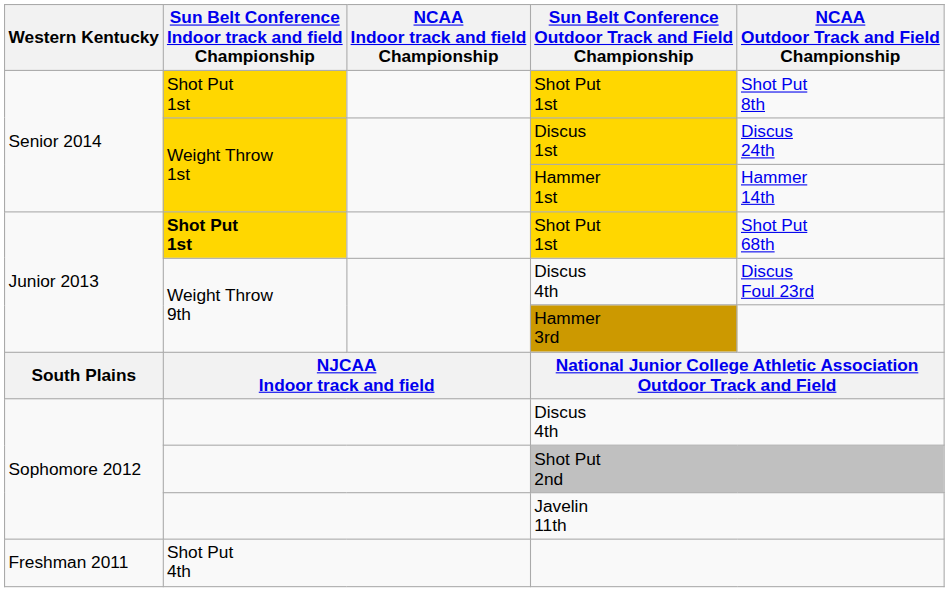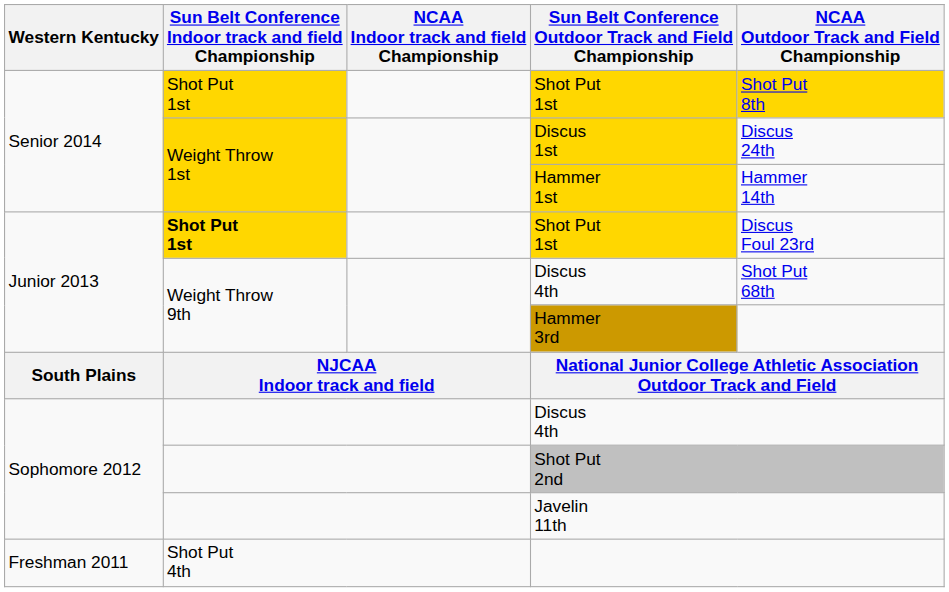 <table class="wikitable sortable">
 <tr>
 <th>Western Kentucky</th>
 <th><a href='#'>Sun Belt Conference</a> <br><a href='#'>Indoor track and field</a><br>Championship</th>
 <th><a href='#'>NCAA</a><br> <a href='#'>Indoor track and field</a><br>Championship</th>
 <th><a href='#'>Sun Belt Conference</a> <br><a href='#'>Outdoor Track and Field</a><br>Championship</th>
 <th><a href='#'>NCAA</a><br> <a href='#'>Outdoor Track and Field</a><br>Championship</th>
 </tr>
 <tr>
 <td Rowspan=3>Senior 2014</td>
 <td bgcolor=gold>Shot Put<br> 1st</td>
 <td></td>
 <td bgcolor=gold>Shot Put<br> 1st</td>
-<td><a href='#'>Shot Put<br> 8th</a></td>
+<td style="background: gold;"><a href='#'>Shot Put<br> 8th</a></td>
 </tr>
 <tr>
 <td Rowspan=2 bgcolor=gold>Weight Throw<br> 1st</td>
 <td Rowspan=2></td>
 <td bgcolor=gold>Discus<br> 1st</td>
 <td><a href='#'>Discus<br> 24th</a></td>
 </tr>
 <tr>
 <td bgcolor=gold>Hammer<br> 1st</td>
 <td><a href='#'>Hammer<br> 14th</a></td>
 </tr>
 <tr>
 <td Rowspan=3>Junior 2013</td>
 <td bgcolor=gold><strong>Shot Put<br> 1st</strong></td>
 <td></td>
 <td bgcolor=gold>Shot Put<br> 1st</td>
-<td><a href='#'>Shot Put<br> 68th</a></td>
+<td><a href='#'>Discus<br>Foul 23rd</a></td>
 </tr>
 <tr>
 <td Rowspan=2>Weight Throw<br> 9th</td>
 <td Rowspan=2></td>
 <td>Discus<br> 4th</td>
-<td><a href='#'>Discus<br>Foul 23rd</a></td>
+<td><a href='#'>Shot Put<br> 68th</a></td>
 </tr>
 <tr>
 <td bgcolor=cc9900>Hammer<br> 3rd</td>
 <td></td>
 </tr>
 <tr>
 <th>South Plains</th>
 <th Colspan=2><a href='#'>NJCAA</a><br> <a href='#'>Indoor track and field</a></th>
 <th Colspan=2><a href='#'>National Junior College Athletic Association</a><br> <a href='#'>Outdoor Track and Field</a></th>
 </tr>
 <tr>
 <td Rowspan=3>Sophomore 2012</td>
 <td Colspan=2></td>
 <td Colspan=2>Discus<br> 4th</td>
 </tr>
 <tr>
 <td Colspan=2></td>
 <td Colspan=2 bgcolor=silver>Shot Put<br> 2nd</td>
 </tr>
 <tr>
 <td Colspan=2></td>
 <td Colspan=2>Javelin<br> 11th</td>
 </tr>
 <tr>
 <td>Freshman 2011</td>
 <td Colspan=2>Shot Put<br> 4th</td>
 <td Colspan=2></td>
 </tr>
 </table>
